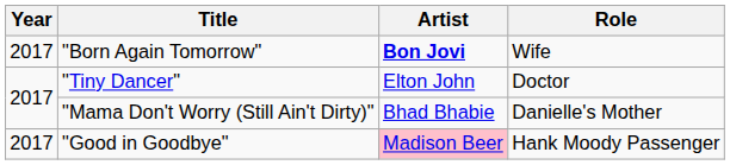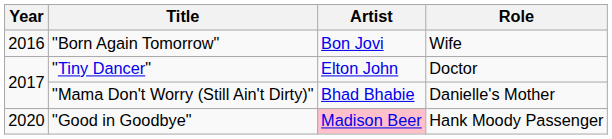 <table class="wikitable sortable">
 <tr>
 <th>Year</th>
 <th>Title</th>
 <th>Artist</th>
 <th>Role</th>
 </tr>
 <tr>
-<td>2017</td>
+<td>2016</td>
 <td>"Born Again Tomorrow"</td>
-<td><strong><a href='#'>Bon Jovi</a></strong></td>
+<td><a href='#'>Bon Jovi</a></td>
 <td>Wife</td>
 </tr>
 <tr>
 <td rowspan=2>2017</td>
 <td>"<a href='#'>Tiny Dancer</a>"</td>
 <td><a href='#'>Elton John</a></td>
 <td>Doctor</td>
 </tr>
 <tr>
 <td>"Mama Don't Worry (Still Ain't Dirty)"</td>
 <td><a href='#'>Bhad Bhabie</a></td>
 <td>Danielle's Mother</td>
 </tr>
 <tr>
-<td>2017</td>
+<td>2020</td>
 <td>"Good in Goodbye"</td>
 <td style="background: pink;"><a href='#'>Madison Beer</a></td>
 <td>Hank Moody Passenger</td>
 </tr>
 </table>
